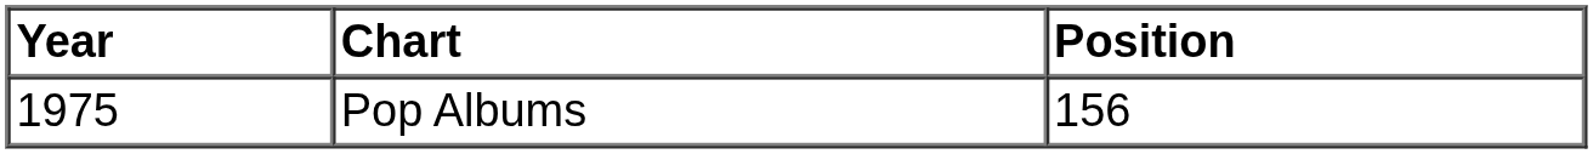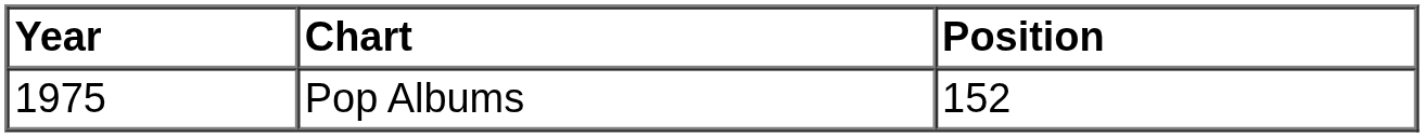 <table border=1 cellspacing=0 cellpadding=2 width="550px">
 <tr>
 <th align="left">Year</th>
 <th align="left">Chart</th>
 <th align="left">Position</th>
 </tr>
 <tr>
 <td align="left">1975</td>
 <td align="left">Pop Albums</td>
-<td align="left">156</td>
+<td align="left">152</td>
 </tr>
 <tr>
 </tr>
 </table>
